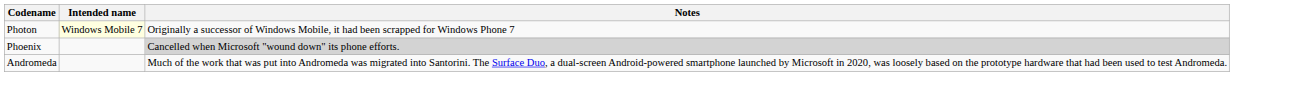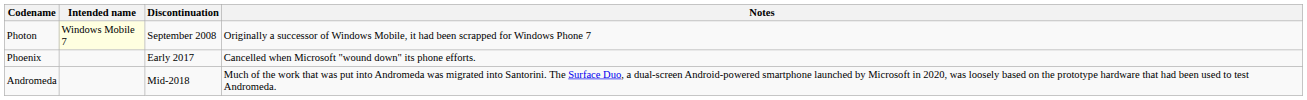 <table class="wikitable sortable">
 <tr>
 <th>Codename</th>
 <th>Intended name</th>
+<th>Discontinuation</th>
 <th>Notes</th>
 </tr>
 <tr>
 <td>Photon</td>
 <td style="background: lightyellow;">Windows Mobile 7</td>
+<td>September 2008</td>
 <td>Originally a successor of Windows Mobile, it had been scrapped for Windows Phone 7</td>
 </tr>
 <tr>
 <td>Phoenix</td>
 <td></td>
-<td style="background: lightgrey;">Cancelled when Microsoft "wound down" its phone efforts.</td>
+<td>Early 2017</td>
+<td>Cancelled when Microsoft "wound down" its phone efforts.</td>
 </tr>
 <tr>
 <td>Andromeda</td>
 <td></td>
+<td>Mid-2018</td>
 <td>Much of the work that was put into Andromeda was migrated into Santorini. The <a href='#'>Surface Duo</a>, a dual-screen Android-powered smartphone launched by Microsoft in 2020, was loosely based on the prototype hardware that had been used to test Andromeda.</td>
 </tr>
 </table>
